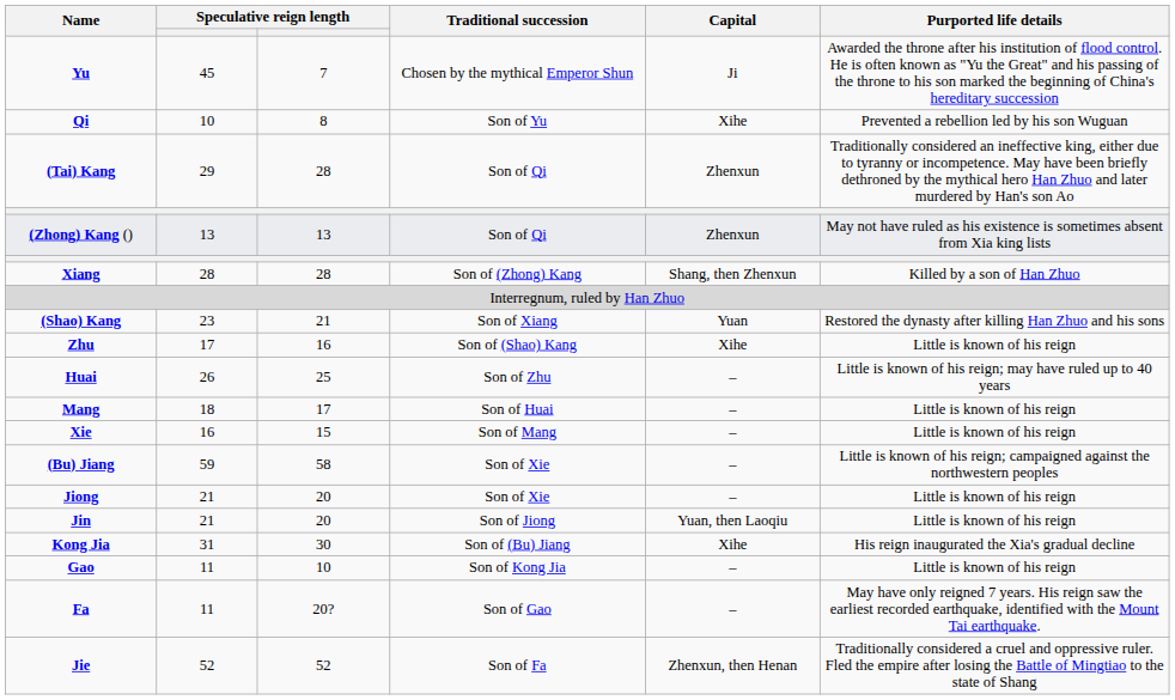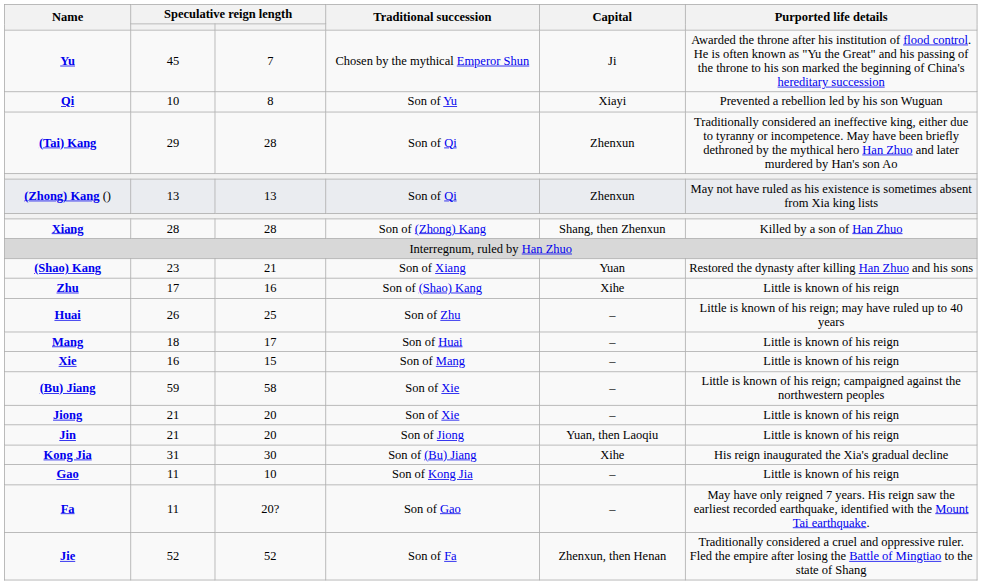 <table class="wikitable plainrowheaders" style="text-align:center">
 <tr>
 <th scope="col" rowspan="2" width="13%">Name</th>
 <th scope="col" colspan="2" width="20%">Speculative reign length</th>
 <th scope="col" rowspan="2" width="22%">Traditional succession</th>
 <th scope="col" rowspan="2" width="15%">Capital</th>
 <th scope="col" rowspan="2" width="30%">Purported life details</th>
 </tr>
 <tr>
 <th></th>
 <th></th>
 </tr>
 <tr>
 <td><strong><a href='#'>Yu</a></strong><br></td>
 <td>45</td>
 <td>7</td>
 <td>Chosen by the mythical <a href='#'>Emperor Shun</a></td>
 <td>Ji</td>
 <td>Awarded the throne after his institution of <a href='#'>flood control</a>. He is often known as "Yu the Great" and his passing of the throne to his son marked the beginning of China's <a href='#'>hereditary succession</a></td>
 </tr>
 <tr>
 <td><strong><a href='#'>Qi</a></strong><br></td>
 <td>10</td>
 <td>8</td>
 <td>Son of <a href='#'>Yu</a></td>
-<td>Xihe</td>
+<td>Xiayi</td>
 <td>Prevented a rebellion led by his son Wuguan</td>
 </tr>
 <tr>
 <td><strong><a href='#'>(Tai) Kang</a></strong><br></td>
 <td>29</td>
 <td>28</td>
 <td>Son of <a href='#'>Qi</a></td>
 <td>Zhenxun</td>
 <td>Traditionally considered an ineffective king, either due to tyranny or incompetence. May have been briefly dethroned by the mythical hero <a href='#'>Han Zhuo</a> and later murdered by Han's son Ao</td>
 </tr>
 <tr>
 <th colspan="6"></th>
 </tr>
 <tr style="background-color: #EAECF0">
 <td><strong><a href='#'>(Zhong) Kang</a></strong> ()<br></td>
 <td>13</td>
 <td>13</td>
 <td>Son of <a href='#'>Qi</a></td>
 <td>Zhenxun</td>
 <td>May not have ruled as his existence is sometimes absent from Xia king lists</td>
 </tr>
 <tr>
 <th colspan="6"></th>
 </tr>
 <tr>
 <td><strong><a href='#'>Xiang</a></strong><br></td>
 <td>28</td>
 <td>28</td>
 <td>Son of <a href='#'>(Zhong) Kang</a></td>
 <td>Shang, then Zhenxun</td>
 <td>Killed by a son of <a href='#'>Han Zhuo</a></td>
 </tr>
 <tr>
 <td colspan="6" style="background-color: #D8D8D8">Interregnum, ruled by <a href='#'>Han Zhuo</a></td>
 </tr>
 <tr>
 <td><strong><a href='#'>(Shao) Kang</a></strong><br></td>
 <td>23</td>
 <td>21</td>
 <td>Son of <a href='#'>Xiang</a></td>
 <td>Yuan</td>
 <td>Restored the dynasty after killing <a href='#'>Han Zhuo</a> and his sons</td>
 </tr>
 <tr>
 <td><strong><a href='#'>Zhu</a></strong><br></td>
 <td>17</td>
 <td>16</td>
 <td>Son of <a href='#'>(Shao) Kang</a></td>
 <td>Xihe</td>
 <td>Little is known of his reign</td>
 </tr>
 <tr>
 <td><strong><a href='#'>Huai</a></strong><br></td>
 <td>26</td>
 <td>25</td>
 <td>Son of <a href='#'>Zhu</a></td>
 <td>–</td>
 <td>Little is known of his reign; may have ruled up to 40 years</td>
 </tr>
 <tr>
 <td><strong><a href='#'>Mang</a></strong><br></td>
 <td>18</td>
 <td>17</td>
 <td>Son of <a href='#'>Huai</a></td>
 <td>–</td>
 <td>Little is known of his reign</td>
 </tr>
 <tr>
 <td><strong><a href='#'>Xie</a></strong><br></td>
 <td>16</td>
 <td>15</td>
 <td>Son of <a href='#'>Mang</a></td>
 <td>–</td>
 <td>Little is known of his reign</td>
 </tr>
 <tr>
 <td><strong><a href='#'>(Bu) Jiang</a></strong><br></td>
 <td>59</td>
 <td>58</td>
 <td>Son of <a href='#'>Xie</a></td>
 <td>–</td>
 <td>Little is known of his reign; campaigned against the northwestern  peoples</td>
 </tr>
 <tr>
 <td><strong><a href='#'>Jiong</a></strong><br></td>
 <td>21</td>
 <td>20</td>
 <td>Son of <a href='#'>Xie</a></td>
 <td>–</td>
 <td>Little is known of his reign</td>
 </tr>
 <tr>
 <td><strong><a href='#'>Jin</a></strong><br></td>
 <td>21</td>
 <td>20</td>
 <td>Son of <a href='#'>Jiong</a></td>
 <td>Yuan, then Laoqiu</td>
 <td>Little is known of his reign</td>
 </tr>
 <tr>
 <td><strong><a href='#'>Kong Jia</a></strong><br></td>
 <td>31</td>
 <td>30</td>
 <td>Son of <a href='#'>(Bu) Jiang</a></td>
 <td>Xihe</td>
 <td>His reign inaugurated the Xia's gradual decline</td>
 </tr>
 <tr>
 <td><strong><a href='#'>Gao</a></strong><br></td>
 <td>11</td>
 <td>10</td>
 <td>Son of <a href='#'>Kong Jia</a></td>
 <td>–</td>
 <td>Little is known of his reign</td>
 </tr>
 <tr>
 <td><strong><a href='#'>Fa</a></strong><br></td>
 <td>11</td>
 <td>20?</td>
 <td>Son of <a href='#'>Gao</a></td>
 <td>–</td>
 <td>May have only reigned 7 years. His reign saw the earliest recorded earthquake, identified with the <a href='#'>Mount Tai earthquake</a>.</td>
 </tr>
 <tr>
 <td><strong><a href='#'>Jie</a></strong><br></td>
 <td>52</td>
 <td>52</td>
 <td>Son of <a href='#'>Fa</a></td>
 <td>Zhenxun, then Henan</td>
 <td>Traditionally considered a cruel and oppressive ruler. Fled the empire after losing the <a href='#'>Battle of Mingtiao</a> to the state of Shang</td>
 </tr>
 </table>
